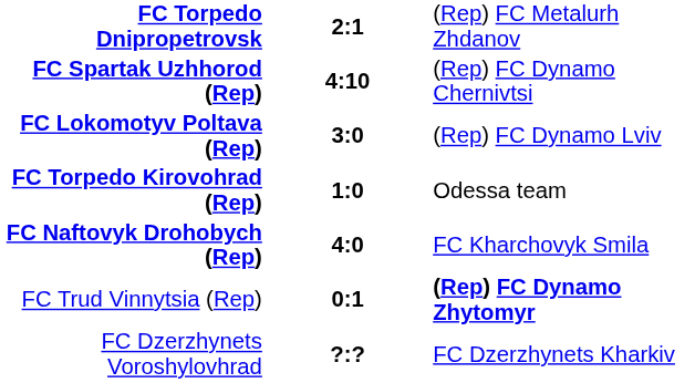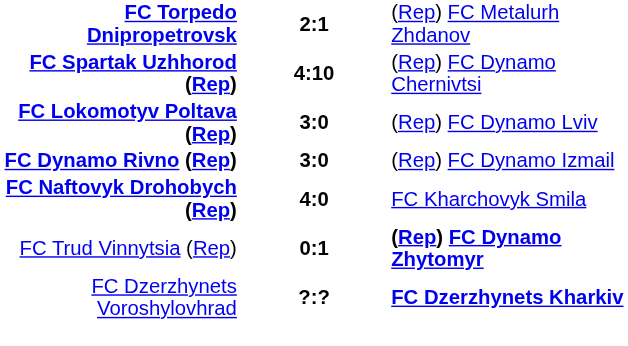 <table width=100% cellspacing=1>
 <tr>
 <th width=20%></th>
 <th width=12%></th>
 <th width=20%></th>
 <th></th>
 </tr>
 <tr style=font-size:90%>
 <td align=right><strong><a href='#'>FC Torpedo Dnipropetrovsk</a></strong></td>
 <td align=center><strong>2:1</strong></td>
 <td>(<a href='#'>Rep</a>) <a href='#'>FC Metalurh Zhdanov</a></td>
 <td align=center></td>
 </tr>
 <tr style=font-size:90%>
 <td align=right><strong><a href='#'>FC Spartak Uzhhorod</a> (<a href='#'>Rep</a>)</strong></td>
 <td align=center><strong>4:10</strong></td>
 <td>(<a href='#'>Rep</a>) <a href='#'>FC Dynamo Chernivtsi</a></td>
 <td align=center></td>
 </tr>
 <tr style=font-size:90%>
 <td align=right><strong><a href='#'>FC Lokomotyv Poltava</a> (<a href='#'>Rep</a>)</strong></td>
 <td align=center><strong>3:0</strong></td>
 <td>(<a href='#'>Rep</a>) <a href='#'>FC Dynamo Lviv</a></td>
 <td align=center></td>
 </tr>
 <tr style=font-size:90%>
-<td align=right><strong><a href='#'>FC Torpedo Kirovohrad</a> (<a href='#'>Rep</a>)</strong></td>
-<td align=center><strong>1:0</strong></td>
-<td>Odessa team</td>
+<td align=right><strong><a href='#'>FC Dynamo Rivno</a> (<a href='#'>Rep</a>)</strong></td>
+<td align=center><strong>3:0</strong></td>
+<td>(<a href='#'>Rep</a>) <a href='#'>FC Dynamo Izmail</a></td>
 <td align=center></td>
 </tr>
 <tr style=font-size:90%>
 <td align=right><strong><a href='#'>FC Naftovyk Drohobych</a> (<a href='#'>Rep</a>)</strong></td>
 <td align=center><strong>4:0</strong></td>
 <td><a href='#'>FC Kharchovyk Smila</a></td>
 <td align=center></td>
 </tr>
 <tr style=font-size:90%>
 <td align=right><a href='#'>FC Trud Vinnytsia</a> (<a href='#'>Rep</a>)</td>
 <td align=center><strong>0:1</strong></td>
 <td><strong>(<a href='#'>Rep</a>) <a href='#'>FC Dynamo Zhytomyr</a></strong></td>
 <td align=center></td>
 </tr>
 <tr style=font-size:90%>
 <td align=right><a href='#'>FC Dzerzhynets Voroshylovhrad</a></td>
 <td align=center><strong>?:?</strong></td>
-<td><a href='#'>FC Dzerzhynets Kharkiv</a></td>
+<td><strong><a href='#'>FC Dzerzhynets Kharkiv</a></strong></td>
 <td align=center></td>
 </tr>
 </table>
